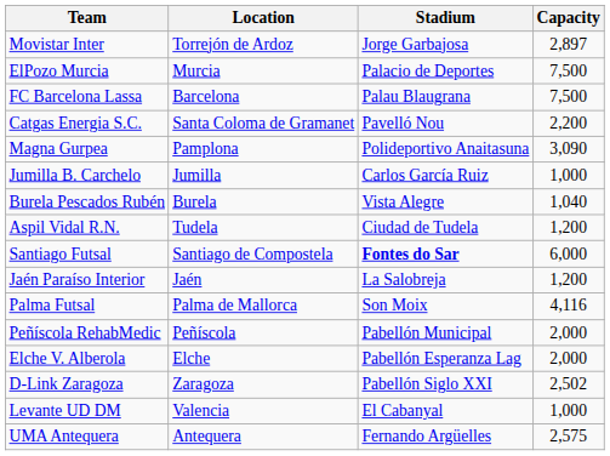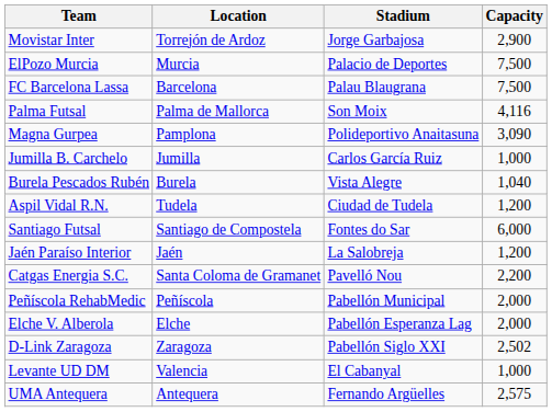 <table class="wikitable sortable">
 <tr>
 <th>Team</th>
 <th>Location</th>
 <th>Stadium</th>
 <th>Capacity</th>
 </tr>
 <tr>
 <td><a href='#'>Movistar Inter</a></td>
 <td><a href='#'>Torrejón de Ardoz</a></td>
 <td><a href='#'>Jorge Garbajosa</a></td>
-<td align="center">2,897</td>
+<td align="center">2,900</td>
 </tr>
 <tr>
 <td><a href='#'>ElPozo Murcia</a></td>
 <td><a href='#'>Murcia</a></td>
 <td><a href='#'>Palacio de Deportes</a></td>
 <td align="center">7,500</td>
 </tr>
 <tr>
 <td><a href='#'>FC Barcelona Lassa</a></td>
 <td><a href='#'>Barcelona</a></td>
 <td><a href='#'>Palau Blaugrana</a></td>
 <td align="center">7,500</td>
 </tr>
 <tr>
-<td><a href='#'>Catgas Energia S.C.</a></td>
-<td><a href='#'>Santa Coloma de Gramanet</a></td>
-<td><a href='#'>Pavelló Nou</a></td>
-<td align="center">2,200</td>
+<td><a href='#'>Palma Futsal</a></td>
+<td><a href='#'>Palma de Mallorca</a></td>
+<td><a href='#'>Son Moix</a></td>
+<td align="center">4,116</td>
 </tr>
 <tr>
 <td><a href='#'>Magna Gurpea</a></td>
 <td><a href='#'>Pamplona</a></td>
 <td><a href='#'>Polideportivo Anaitasuna</a></td>
 <td align="center">3,090</td>
 </tr>
 <tr>
 <td><a href='#'>Jumilla B. Carchelo</a></td>
 <td><a href='#'>Jumilla</a></td>
 <td><a href='#'>Carlos García Ruiz</a></td>
 <td align="center">1,000</td>
 </tr>
 <tr>
 <td><a href='#'>Burela Pescados Rubén</a></td>
 <td><a href='#'>Burela</a></td>
 <td><a href='#'>Vista Alegre</a></td>
 <td align="center">1,040</td>
 </tr>
 <tr>
 <td><a href='#'>Aspil Vidal R.N.</a></td>
 <td><a href='#'>Tudela</a></td>
 <td><a href='#'>Ciudad de Tudela</a></td>
 <td align="center">1,200</td>
 </tr>
 <tr>
 <td><a href='#'>Santiago Futsal</a></td>
 <td><a href='#'>Santiago de Compostela</a></td>
-<td><strong><a href='#'>Fontes do Sar</a></strong></td>
+<td><a href='#'>Fontes do Sar</a></td>
 <td align="center">6,000</td>
 </tr>
 <tr>
 <td><a href='#'>Jaén Paraíso Interior</a></td>
 <td><a href='#'>Jaén</a></td>
 <td><a href='#'>La Salobreja</a></td>
 <td align="center">1,200</td>
 </tr>
 <tr>
-<td><a href='#'>Palma Futsal</a></td>
-<td><a href='#'>Palma de Mallorca</a></td>
-<td><a href='#'>Son Moix</a></td>
-<td align="center">4,116</td>
+<td><a href='#'>Catgas Energia S.C.</a></td>
+<td><a href='#'>Santa Coloma de Gramanet</a></td>
+<td><a href='#'>Pavelló Nou</a></td>
+<td align="center">2,200</td>
 </tr>
 <tr>
 <td><a href='#'>Peñíscola RehabMedic</a></td>
 <td><a href='#'>Peñíscola</a></td>
 <td><a href='#'>Pabellón Municipal</a></td>
 <td align="center">2,000</td>
 </tr>
 <tr>
 <td><a href='#'>Elche V. Alberola</a></td>
 <td><a href='#'>Elche</a></td>
 <td><a href='#'>Pabellón Esperanza Lag</a></td>
 <td align="center">2,000</td>
 </tr>
 <tr>
 <td><a href='#'>D-Link Zaragoza</a></td>
 <td><a href='#'>Zaragoza</a></td>
 <td><a href='#'>Pabellón Siglo XXI</a></td>
 <td align="center">2,502</td>
 </tr>
 <tr>
 <td><a href='#'>Levante UD DM</a></td>
 <td><a href='#'>Valencia</a></td>
 <td><a href='#'>El Cabanyal</a></td>
 <td align="center">1,000</td>
 </tr>
 <tr>
 <td><a href='#'>UMA Antequera</a></td>
 <td><a href='#'>Antequera</a></td>
 <td><a href='#'>Fernando Argüelles</a></td>
 <td align="center">2,575</td>
 </tr>
 </table>
